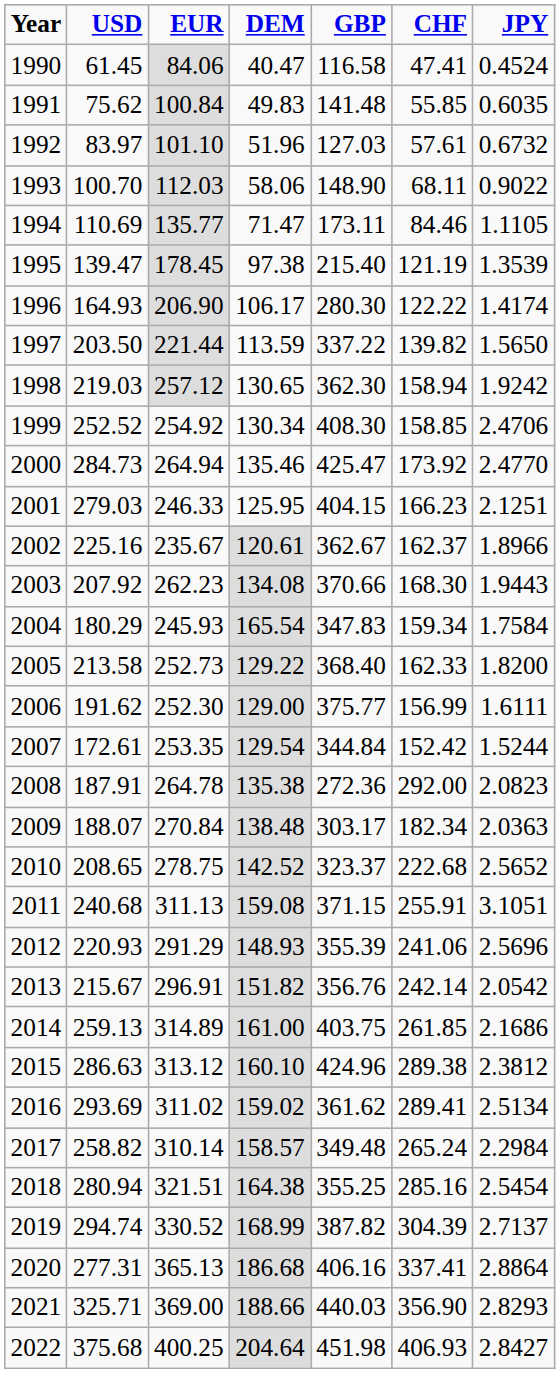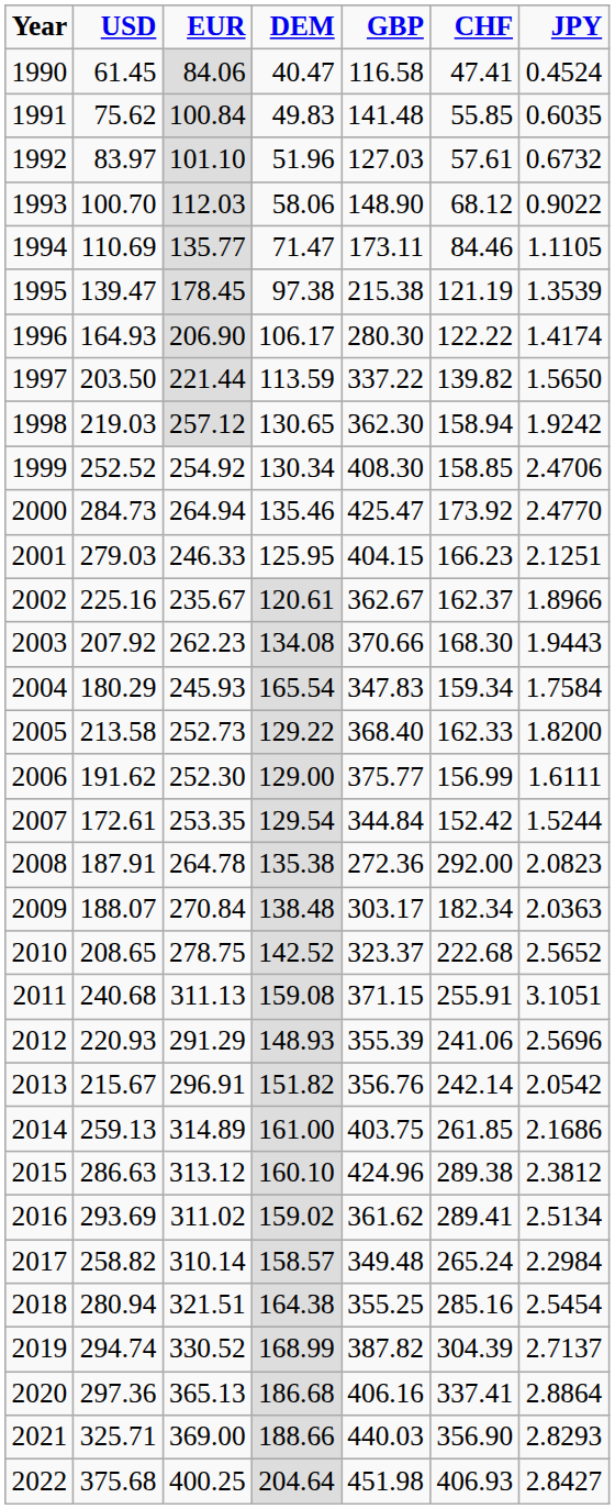 <table class="wikitable" style="text-align:right">
 <tr>
 <td><strong>Year</strong></td>
 <td> <strong><a href='#'>USD</a></strong></td>
 <td> <strong><a href='#'>EUR</a></strong></td>
 <td> <strong><a href='#'>DEM</a></strong></td>
 <td> <strong><a href='#'>GBP</a></strong></td>
 <td> <strong><a href='#'>CHF</a></strong></td>
 <td> <strong><a href='#'>JPY</a></strong></td>
 </tr>
 <tr>
 <td>1990</td>
 <td>61.45</td>
 <td style="background:#DDDDDD;">84.06</td>
 <td>40.47</td>
 <td>116.58</td>
 <td>47.41</td>
 <td>0.4524</td>
 </tr>
 <tr>
 <td>1991</td>
 <td>75.62</td>
 <td style="background:#DDDDDD;">100.84</td>
 <td>49.83</td>
 <td>141.48</td>
 <td>55.85</td>
 <td>0.6035</td>
 </tr>
 <tr>
 <td>1992</td>
 <td>83.97</td>
 <td style="background:#DDDDDD;">101.10</td>
 <td>51.96</td>
 <td>127.03</td>
 <td>57.61</td>
 <td>0.6732</td>
 </tr>
 <tr>
 <td>1993</td>
 <td>100.70</td>
 <td style="background:#DDDDDD;">112.03</td>
 <td>58.06</td>
 <td>148.90</td>
-<td>68.11</td>
+<td>68.12</td>
 <td>0.9022</td>
 </tr>
 <tr>
 <td>1994</td>
 <td>110.69</td>
 <td style="background:#DDDDDD;">135.77</td>
 <td>71.47</td>
 <td>173.11</td>
 <td>84.46</td>
 <td>1.1105</td>
 </tr>
 <tr>
 <td>1995</td>
 <td>139.47</td>
 <td style="background:#DDDDDD;">178.45</td>
 <td>97.38</td>
-<td>215.40</td>
+<td>215.38</td>
 <td>121.19</td>
 <td>1.3539</td>
 </tr>
 <tr>
 <td>1996</td>
 <td>164.93</td>
 <td style="background:#DDDDDD;">206.90</td>
 <td>106.17</td>
 <td>280.30</td>
 <td>122.22</td>
 <td>1.4174</td>
 </tr>
 <tr>
 <td>1997</td>
 <td>203.50</td>
 <td style="background:#DDDDDD;">221.44</td>
 <td>113.59</td>
 <td>337.22</td>
 <td>139.82</td>
 <td>1.5650</td>
 </tr>
 <tr>
 <td>1998</td>
 <td>219.03</td>
 <td style="background:#DDDDDD;">257.12</td>
 <td>130.65</td>
 <td>362.30</td>
 <td>158.94</td>
 <td>1.9242</td>
 </tr>
 <tr>
 <td>1999</td>
 <td>252.52</td>
 <td>254.92</td>
 <td>130.34</td>
 <td>408.30</td>
 <td>158.85</td>
 <td>2.4706</td>
 </tr>
 <tr>
 <td>2000</td>
 <td>284.73</td>
 <td>264.94</td>
 <td>135.46</td>
 <td>425.47</td>
 <td>173.92</td>
 <td>2.4770</td>
 </tr>
 <tr>
 <td>2001</td>
 <td>279.03</td>
 <td>246.33</td>
 <td>125.95</td>
 <td>404.15</td>
 <td>166.23</td>
 <td>2.1251</td>
 </tr>
 <tr>
 <td>2002</td>
 <td>225.16</td>
 <td>235.67</td>
 <td style="background:#DDDDDD;">120.61</td>
 <td>362.67</td>
 <td>162.37</td>
 <td>1.8966</td>
 </tr>
 <tr>
 <td>2003</td>
 <td>207.92</td>
 <td>262.23</td>
 <td style="background:#DDDDDD;">134.08</td>
 <td>370.66</td>
 <td>168.30</td>
 <td>1.9443</td>
 </tr>
 <tr>
 <td>2004</td>
 <td>180.29</td>
 <td>245.93</td>
 <td style="background:#DDDDDD;">165.54</td>
 <td>347.83</td>
 <td>159.34</td>
 <td>1.7584</td>
 </tr>
 <tr>
 <td>2005</td>
 <td>213.58</td>
 <td>252.73</td>
 <td style="background:#DDDDDD;">129.22</td>
 <td>368.40</td>
 <td>162.33</td>
 <td>1.8200</td>
 </tr>
 <tr>
 <td>2006</td>
 <td>191.62</td>
 <td>252.30</td>
 <td style="background:#DDDDDD;">129.00</td>
 <td>375.77</td>
 <td>156.99</td>
 <td>1.6111</td>
 </tr>
 <tr>
 <td>2007</td>
 <td>172.61</td>
 <td>253.35</td>
 <td style="background:#DDDDDD;">129.54</td>
 <td>344.84</td>
 <td>152.42</td>
 <td>1.5244</td>
 </tr>
 <tr>
 <td>2008</td>
 <td>187.91</td>
 <td>264.78</td>
 <td style="background:#DDDDDD;">135.38</td>
 <td>272.36</td>
 <td>292.00</td>
 <td>2.0823</td>
 </tr>
 <tr>
 <td>2009</td>
 <td>188.07</td>
 <td>270.84</td>
 <td style="background:#DDDDDD;">138.48</td>
 <td>303.17</td>
 <td>182.34</td>
 <td>2.0363</td>
 </tr>
 <tr>
 <td>2010</td>
 <td>208.65</td>
 <td>278.75</td>
 <td style="background:#DDDDDD;">142.52</td>
 <td>323.37</td>
 <td>222.68</td>
 <td>2.5652</td>
 </tr>
 <tr>
 <td>2011</td>
 <td>240.68</td>
 <td>311.13</td>
 <td style="background:#DDDDDD;">159.08</td>
 <td>371.15</td>
 <td>255.91</td>
 <td>3.1051</td>
 </tr>
 <tr>
 <td>2012</td>
 <td>220.93</td>
 <td>291.29</td>
 <td style="background:#DDDDDD;">148.93</td>
 <td>355.39</td>
 <td>241.06</td>
 <td>2.5696</td>
 </tr>
 <tr>
 <td>2013</td>
 <td>215.67</td>
 <td>296.91</td>
 <td style="background:#DDDDDD;">151.82</td>
 <td>356.76</td>
 <td>242.14</td>
 <td>2.0542</td>
 </tr>
 <tr>
 <td>2014</td>
 <td>259.13</td>
 <td>314.89</td>
 <td style="background:#DDDDDD;">161.00</td>
 <td>403.75</td>
 <td>261.85</td>
 <td>2.1686</td>
 </tr>
 <tr>
 <td>2015</td>
 <td>286.63</td>
 <td>313.12</td>
 <td style="background:#DDDDDD;">160.10</td>
 <td>424.96</td>
 <td>289.38</td>
 <td>2.3812</td>
 </tr>
 <tr>
 <td>2016</td>
 <td>293.69</td>
 <td>311.02</td>
 <td style="background:#DDDDDD;">159.02</td>
 <td>361.62</td>
 <td>289.41</td>
 <td>2.5134</td>
 </tr>
 <tr>
 <td>2017</td>
 <td>258.82</td>
 <td>310.14</td>
 <td style="background:#DDDDDD;">158.57</td>
 <td>349.48</td>
 <td>265.24</td>
 <td>2.2984</td>
 </tr>
 <tr>
 <td>2018</td>
 <td>280.94</td>
 <td>321.51</td>
 <td style="background:#DDDDDD;">164.38</td>
 <td>355.25</td>
 <td>285.16</td>
 <td>2.5454</td>
 </tr>
 <tr>
 <td>2019</td>
 <td>294.74</td>
 <td>330.52</td>
 <td style="background:#DDDDDD;">168.99</td>
 <td>387.82</td>
 <td>304.39</td>
 <td>2.7137</td>
 </tr>
 <tr>
 <td>2020</td>
-<td>277.31</td>
+<td>297.36</td>
 <td>365.13</td>
 <td style="background:#DDDDDD;">186.68</td>
 <td>406.16</td>
 <td>337.41</td>
 <td>2.8864</td>
 </tr>
 <tr>
 <td>2021</td>
 <td>325.71</td>
 <td>369.00</td>
 <td style="background:#DDDDDD;">188.66</td>
 <td>440.03</td>
 <td>356.90</td>
 <td>2.8293</td>
 </tr>
 <tr>
 <td>2022</td>
 <td>375.68</td>
 <td>400.25</td>
 <td style="background:#DDDDDD;">204.64</td>
 <td>451.98</td>
 <td>406.93</td>
 <td>2.8427</td>
 </tr>
 </table>
